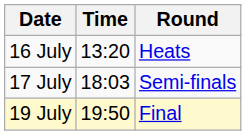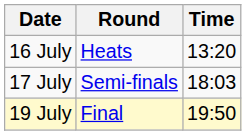 <table class="wikitable">
 <tr>
 <th>Date</th>
+<th>Round</th>
 <th>Time</th>
-<th>Round</th>
 </tr>
 <tr>
 <td>16 July</td>
+<td><a href='#'>Heats</a></td>
 <td>13:20</td>
-<td><a href='#'>Heats</a></td>
 </tr>
 <tr>
 <td>17 July</td>
+<td><a href='#'>Semi-finals</a></td>
 <td>18:03</td>
-<td><a href='#'>Semi-finals</a></td>
 </tr>
 <tr style=background:lemonchiffon>
 <td>19 July</td>
+<td><a href='#'>Final</a></td>
 <td>19:50</td>
-<td><a href='#'>Final</a></td>
 </tr>
 </table>
